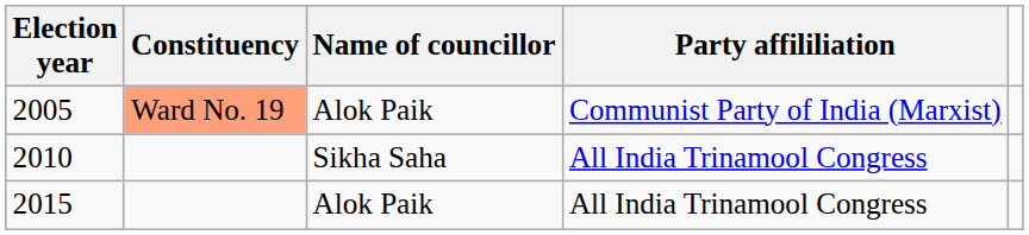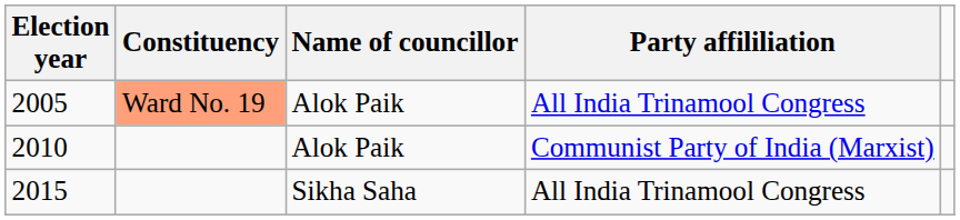 <table class="wikitable"ìÍĦĤĠčw>
 <tr>
 <th>Election<br> year</th>
 <th>Constituency</th>
 <th>Name of councillor</th>
 <th>Party affililiation</th>
 </tr>
 <tr>
 <td>2005</td>
 <td style="background: lightsalmon;">Ward No. 19</td>
 <td>Alok Paik</td>
-<td><a href='#'>Communist Party of India (Marxist)</a></td>
+<td><a href='#'>All India Trinamool Congress</a></td>
 <td></td>
 </tr>
 <tr>
 <td>2010</td>
 <td></td>
-<td>Sikha Saha</td>
-<td><a href='#'>All India Trinamool Congress</a></td>
+<td>Alok Paik</td>
+<td><a href='#'>Communist Party of India (Marxist)</a></td>
 <td></td>
 </tr>
 <tr>
 <td>2015</td>
 <td></td>
-<td>Alok Paik</td>
+<td>Sikha Saha</td>
 <td>All India Trinamool Congress</td>
 <td></td>
 </tr>
 </table>
